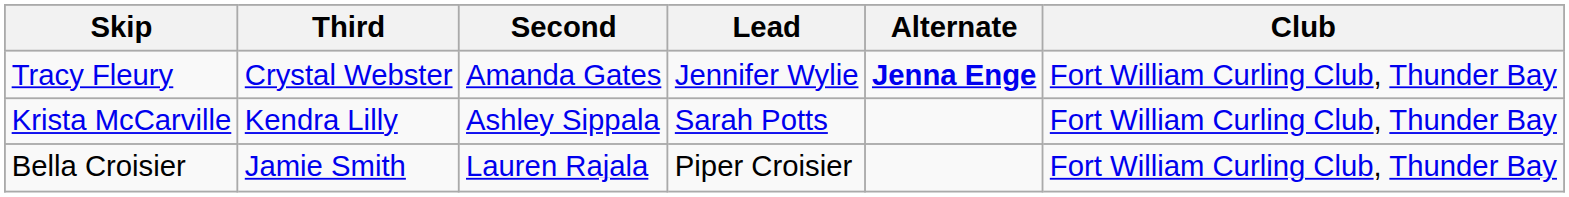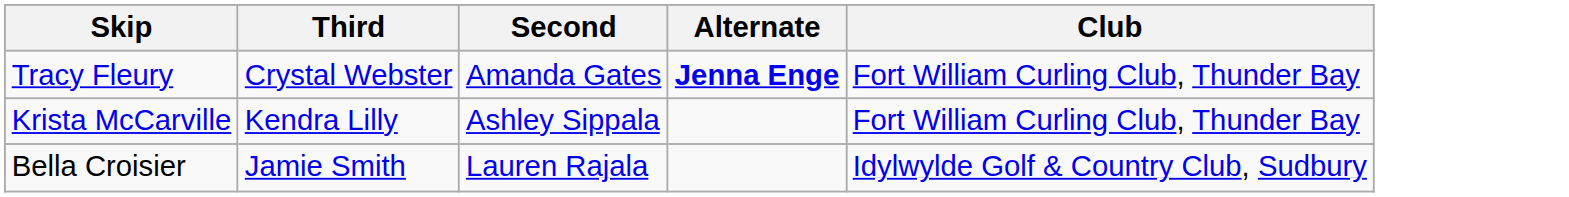 <table class="wikitable">
 <tr>
 <th>Skip</th>
 <th>Third</th>
 <th>Second</th>
-<th>Lead</th>
 <th>Alternate</th>
 <th>Club</th>
 </tr>
 <tr>
 <td><a href='#'>Tracy Fleury</a></td>
 <td><a href='#'>Crystal Webster</a></td>
 <td><a href='#'>Amanda Gates</a></td>
-<td><a href='#'>Jennifer Wylie</a></td>
 <td><strong><a href='#'>Jenna Enge</a></strong></td>
 <td><a href='#'>Fort William Curling Club</a>, <a href='#'>Thunder Bay</a></td>
 </tr>
 <tr>
 <td><a href='#'>Krista McCarville</a></td>
 <td><a href='#'>Kendra Lilly</a></td>
 <td><a href='#'>Ashley Sippala</a></td>
-<td><a href='#'>Sarah Potts</a></td>
 <td></td>
 <td><a href='#'>Fort William Curling Club</a>, <a href='#'>Thunder Bay</a></td>
 </tr>
 <tr>
 <td>Bella Croisier</td>
 <td><a href='#'>Jamie Smith</a></td>
 <td><a href='#'>Lauren Rajala</a></td>
-<td>Piper Croisier</td>
 <td></td>
-<td><a href='#'>Fort William Curling Club</a>, <a href='#'>Thunder Bay</a></td>
+<td><a href='#'>Idylwylde Golf & Country Club</a>, <a href='#'>Sudbury</a></td>
 </tr>
 </table>
